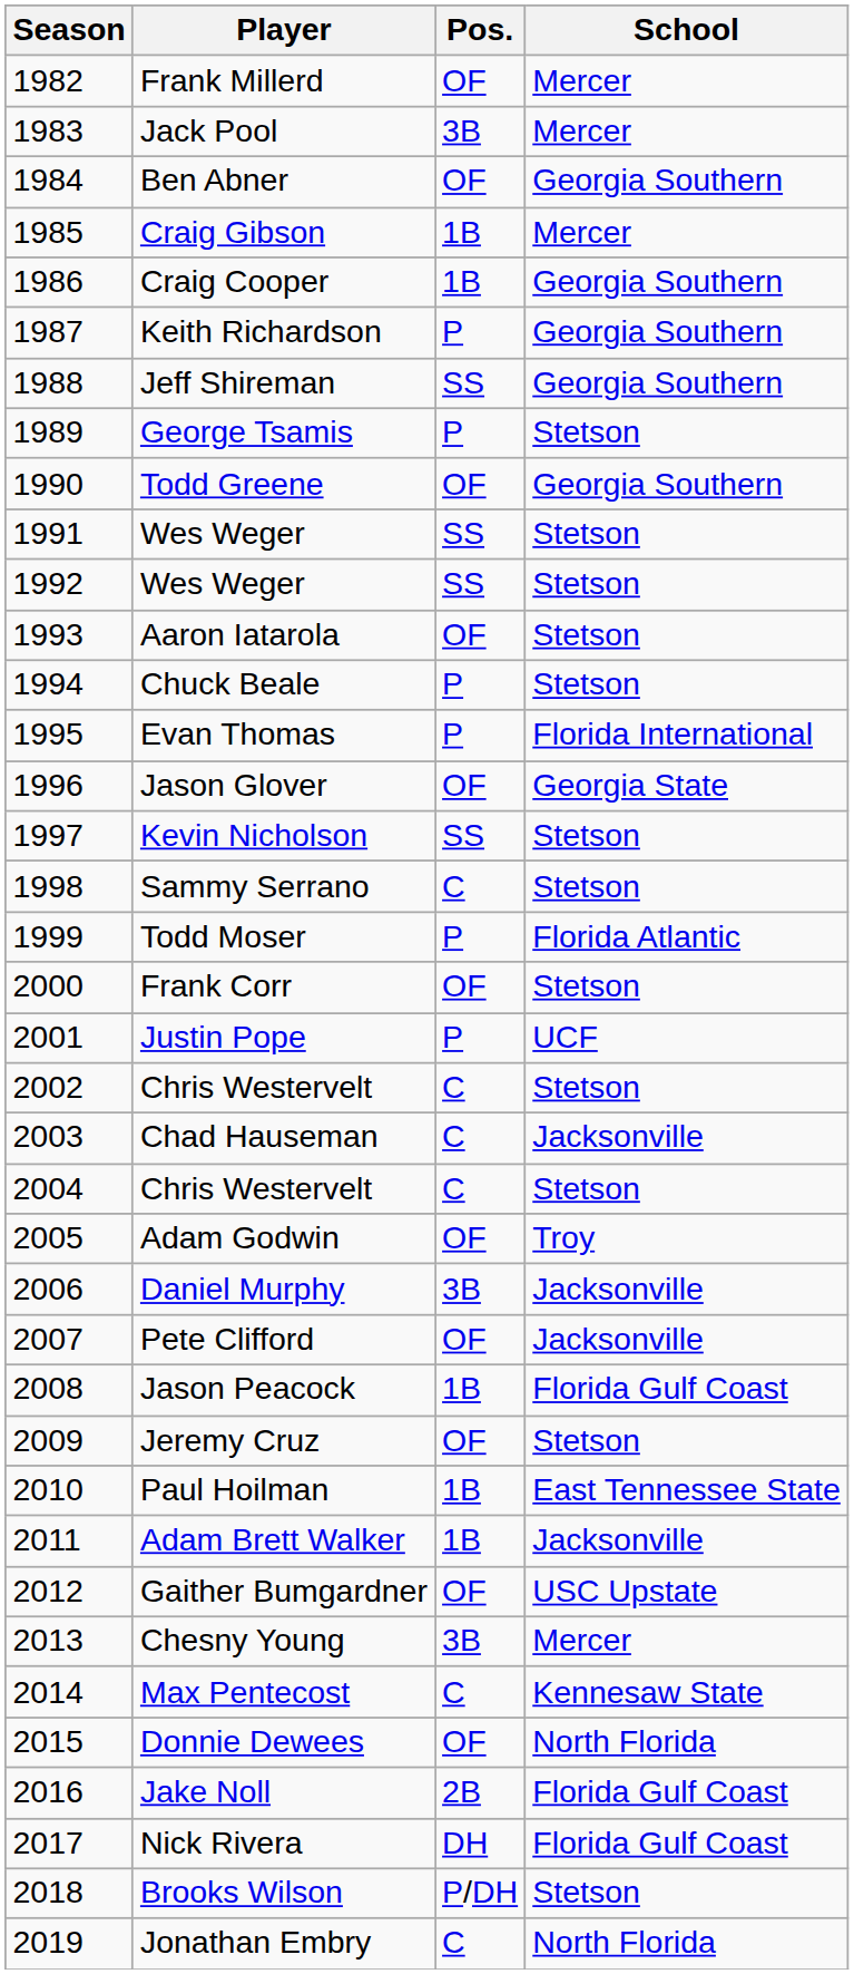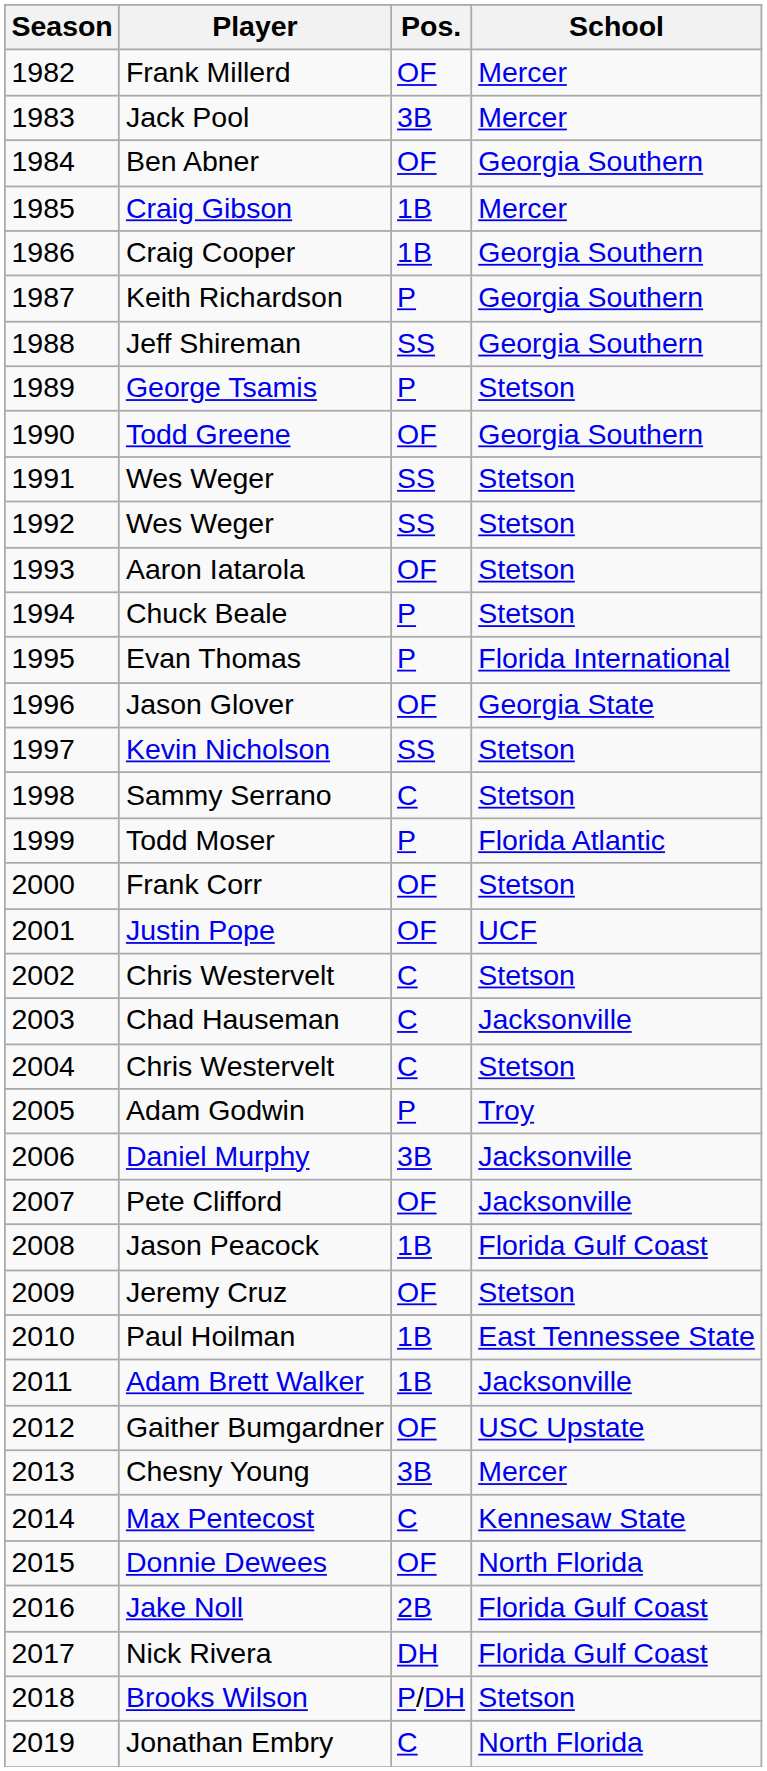 <table class="wikitable" border="1">
 <tr>
 <th>Season</th>
 <th>Player</th>
 <th>Pos.</th>
 <th>School</th>
 </tr>
 <tr>
 <td>1982</td>
 <td>Frank Millerd</td>
 <td><a href='#'>OF</a></td>
 <td><a href='#'>Mercer</a></td>
 </tr>
 <tr>
 <td>1983</td>
 <td>Jack Pool</td>
 <td><a href='#'>3B</a></td>
 <td><a href='#'>Mercer</a></td>
 </tr>
 <tr>
 <td>1984</td>
 <td>Ben Abner</td>
 <td><a href='#'>OF</a></td>
 <td><a href='#'>Georgia Southern</a></td>
 </tr>
 <tr>
 <td>1985</td>
 <td><a href='#'>Craig Gibson</a></td>
 <td><a href='#'>1B</a></td>
 <td><a href='#'>Mercer</a></td>
 </tr>
 <tr>
 <td>1986</td>
 <td>Craig Cooper</td>
 <td><a href='#'>1B</a></td>
 <td><a href='#'>Georgia Southern</a></td>
 </tr>
 <tr>
 <td>1987</td>
 <td>Keith Richardson</td>
 <td><a href='#'>P</a></td>
 <td><a href='#'>Georgia Southern</a></td>
 </tr>
 <tr>
 <td>1988</td>
 <td>Jeff Shireman</td>
 <td><a href='#'>SS</a></td>
 <td><a href='#'>Georgia Southern</a></td>
 </tr>
 <tr>
 <td>1989</td>
 <td><a href='#'>George Tsamis</a></td>
 <td><a href='#'>P</a></td>
 <td><a href='#'>Stetson</a></td>
 </tr>
 <tr>
 <td>1990</td>
 <td><a href='#'>Todd Greene</a></td>
 <td><a href='#'>OF</a></td>
 <td><a href='#'>Georgia Southern</a></td>
 </tr>
 <tr>
 <td>1991</td>
 <td>Wes Weger</td>
 <td><a href='#'>SS</a></td>
 <td><a href='#'>Stetson</a></td>
 </tr>
 <tr>
 <td>1992</td>
 <td>Wes Weger</td>
 <td><a href='#'>SS</a></td>
 <td><a href='#'>Stetson</a></td>
 </tr>
 <tr>
 <td>1993</td>
 <td>Aaron Iatarola</td>
 <td><a href='#'>OF</a></td>
 <td><a href='#'>Stetson</a></td>
 </tr>
 <tr>
 <td>1994</td>
 <td>Chuck Beale</td>
 <td><a href='#'>P</a></td>
 <td><a href='#'>Stetson</a></td>
 </tr>
 <tr>
 <td>1995</td>
 <td>Evan Thomas</td>
 <td><a href='#'>P</a></td>
 <td><a href='#'>Florida International</a></td>
 </tr>
 <tr>
 <td>1996</td>
 <td>Jason Glover</td>
 <td><a href='#'>OF</a></td>
 <td><a href='#'>Georgia State</a></td>
 </tr>
 <tr>
 <td>1997</td>
 <td><a href='#'>Kevin Nicholson</a></td>
 <td><a href='#'>SS</a></td>
 <td><a href='#'>Stetson</a></td>
 </tr>
 <tr>
 <td>1998</td>
 <td>Sammy Serrano</td>
 <td><a href='#'>C</a></td>
 <td><a href='#'>Stetson</a></td>
 </tr>
 <tr>
 <td>1999</td>
 <td>Todd Moser</td>
 <td><a href='#'>P</a></td>
 <td><a href='#'>Florida Atlantic</a></td>
 </tr>
 <tr>
 <td>2000</td>
 <td>Frank Corr</td>
 <td><a href='#'>OF</a></td>
 <td><a href='#'>Stetson</a></td>
 </tr>
 <tr>
 <td>2001</td>
 <td><a href='#'>Justin Pope</a></td>
-<td><a href='#'>P</a></td>
+<td><a href='#'>OF</a></td>
 <td><a href='#'>UCF</a></td>
 </tr>
 <tr>
 <td>2002</td>
 <td>Chris Westervelt</td>
 <td><a href='#'>C</a></td>
 <td><a href='#'>Stetson</a></td>
 </tr>
 <tr>
 <td>2003</td>
 <td>Chad Hauseman</td>
 <td><a href='#'>C</a></td>
 <td><a href='#'>Jacksonville</a></td>
 </tr>
 <tr>
 <td>2004</td>
 <td>Chris Westervelt</td>
 <td><a href='#'>C</a></td>
 <td><a href='#'>Stetson</a></td>
 </tr>
 <tr>
 <td>2005</td>
 <td>Adam Godwin</td>
-<td><a href='#'>OF</a></td>
+<td><a href='#'>P</a></td>
 <td><a href='#'>Troy</a></td>
 </tr>
 <tr>
 <td>2006</td>
 <td><a href='#'>Daniel Murphy</a></td>
 <td><a href='#'>3B</a></td>
 <td><a href='#'>Jacksonville</a></td>
 </tr>
 <tr>
 <td>2007</td>
 <td>Pete Clifford</td>
 <td><a href='#'>OF</a></td>
 <td><a href='#'>Jacksonville</a></td>
 </tr>
 <tr>
 <td>2008</td>
 <td>Jason Peacock</td>
 <td><a href='#'>1B</a></td>
 <td><a href='#'>Florida Gulf Coast</a></td>
 </tr>
 <tr>
 <td>2009</td>
 <td>Jeremy Cruz</td>
 <td><a href='#'>OF</a></td>
 <td><a href='#'>Stetson</a></td>
 </tr>
 <tr>
 <td>2010</td>
 <td>Paul Hoilman</td>
 <td><a href='#'>1B</a></td>
 <td><a href='#'>East Tennessee State</a></td>
 </tr>
 <tr>
 <td>2011</td>
 <td><a href='#'>Adam Brett Walker</a></td>
 <td><a href='#'>1B</a></td>
 <td><a href='#'>Jacksonville</a></td>
 </tr>
 <tr>
 <td>2012</td>
 <td>Gaither Bumgardner</td>
 <td><a href='#'>OF</a></td>
 <td><a href='#'>USC Upstate</a></td>
 </tr>
 <tr>
 <td>2013</td>
 <td>Chesny Young</td>
 <td><a href='#'>3B</a></td>
 <td><a href='#'>Mercer</a></td>
 </tr>
 <tr>
 <td>2014</td>
 <td><a href='#'>Max Pentecost</a></td>
 <td><a href='#'>C</a></td>
 <td><a href='#'>Kennesaw State</a></td>
 </tr>
 <tr>
 <td>2015</td>
 <td><a href='#'>Donnie Dewees</a></td>
 <td><a href='#'>OF</a></td>
 <td><a href='#'>North Florida</a></td>
 </tr>
 <tr>
 <td>2016</td>
 <td><a href='#'>Jake Noll</a></td>
 <td><a href='#'>2B</a></td>
 <td><a href='#'>Florida Gulf Coast</a></td>
 </tr>
 <tr>
 <td>2017</td>
 <td>Nick Rivera</td>
 <td><a href='#'>DH</a></td>
 <td><a href='#'>Florida Gulf Coast</a></td>
 </tr>
 <tr>
 <td>2018</td>
 <td><a href='#'>Brooks Wilson</a></td>
 <td><a href='#'>P</a>/<a href='#'>DH</a></td>
 <td><a href='#'>Stetson</a></td>
 </tr>
 <tr>
 <td>2019</td>
 <td>Jonathan Embry</td>
 <td><a href='#'>C</a></td>
 <td><a href='#'>North Florida</a></td>
 </tr>
 </table>
